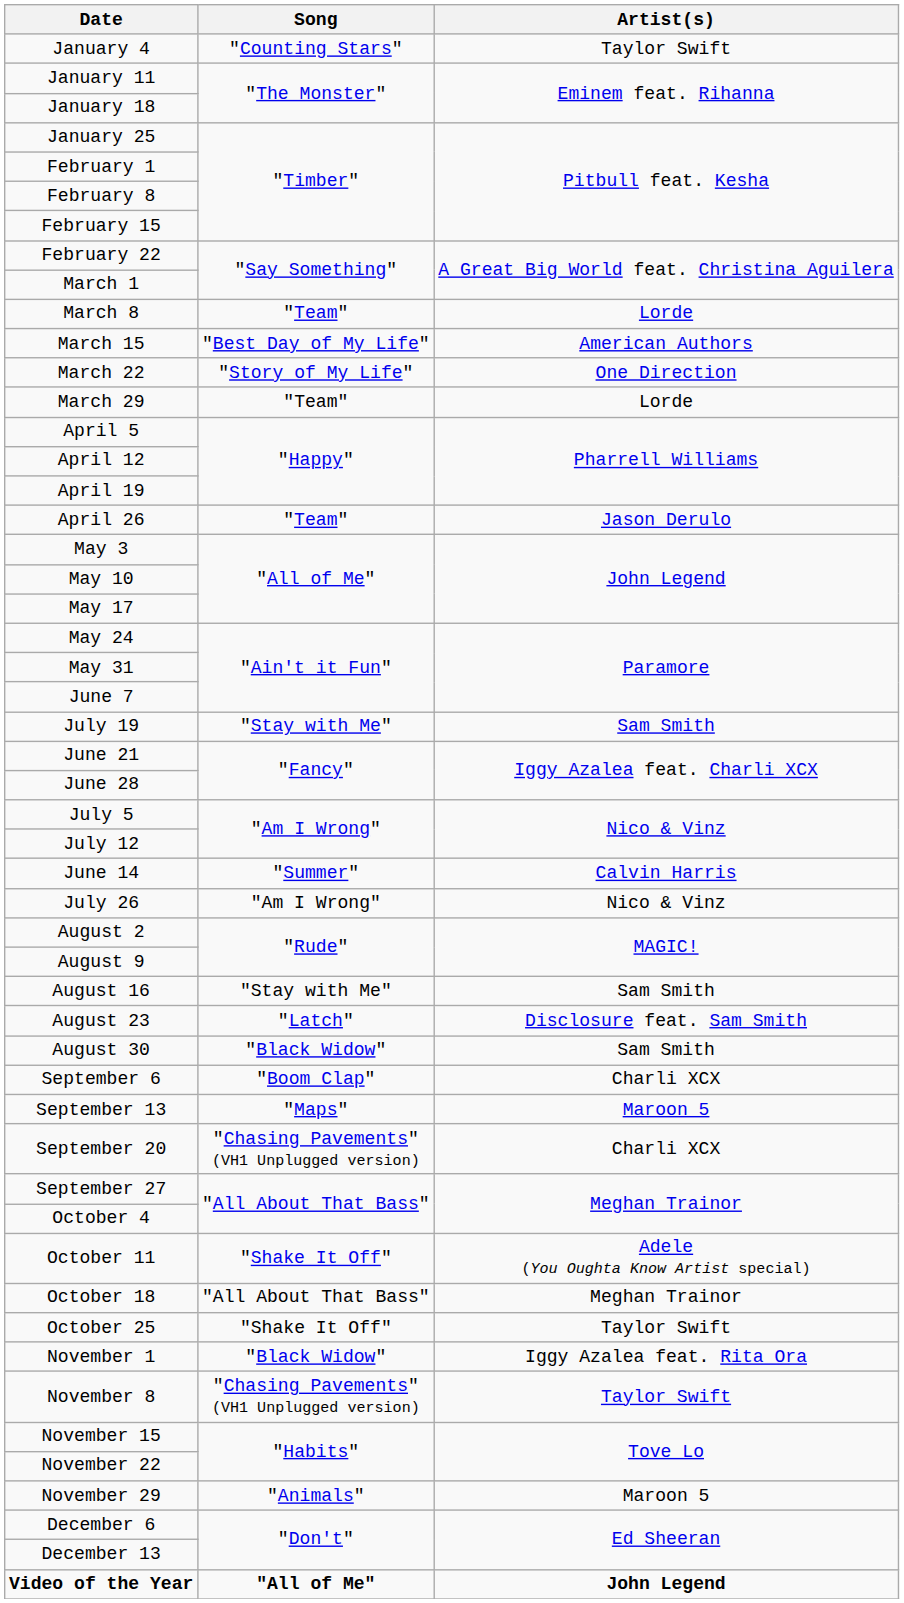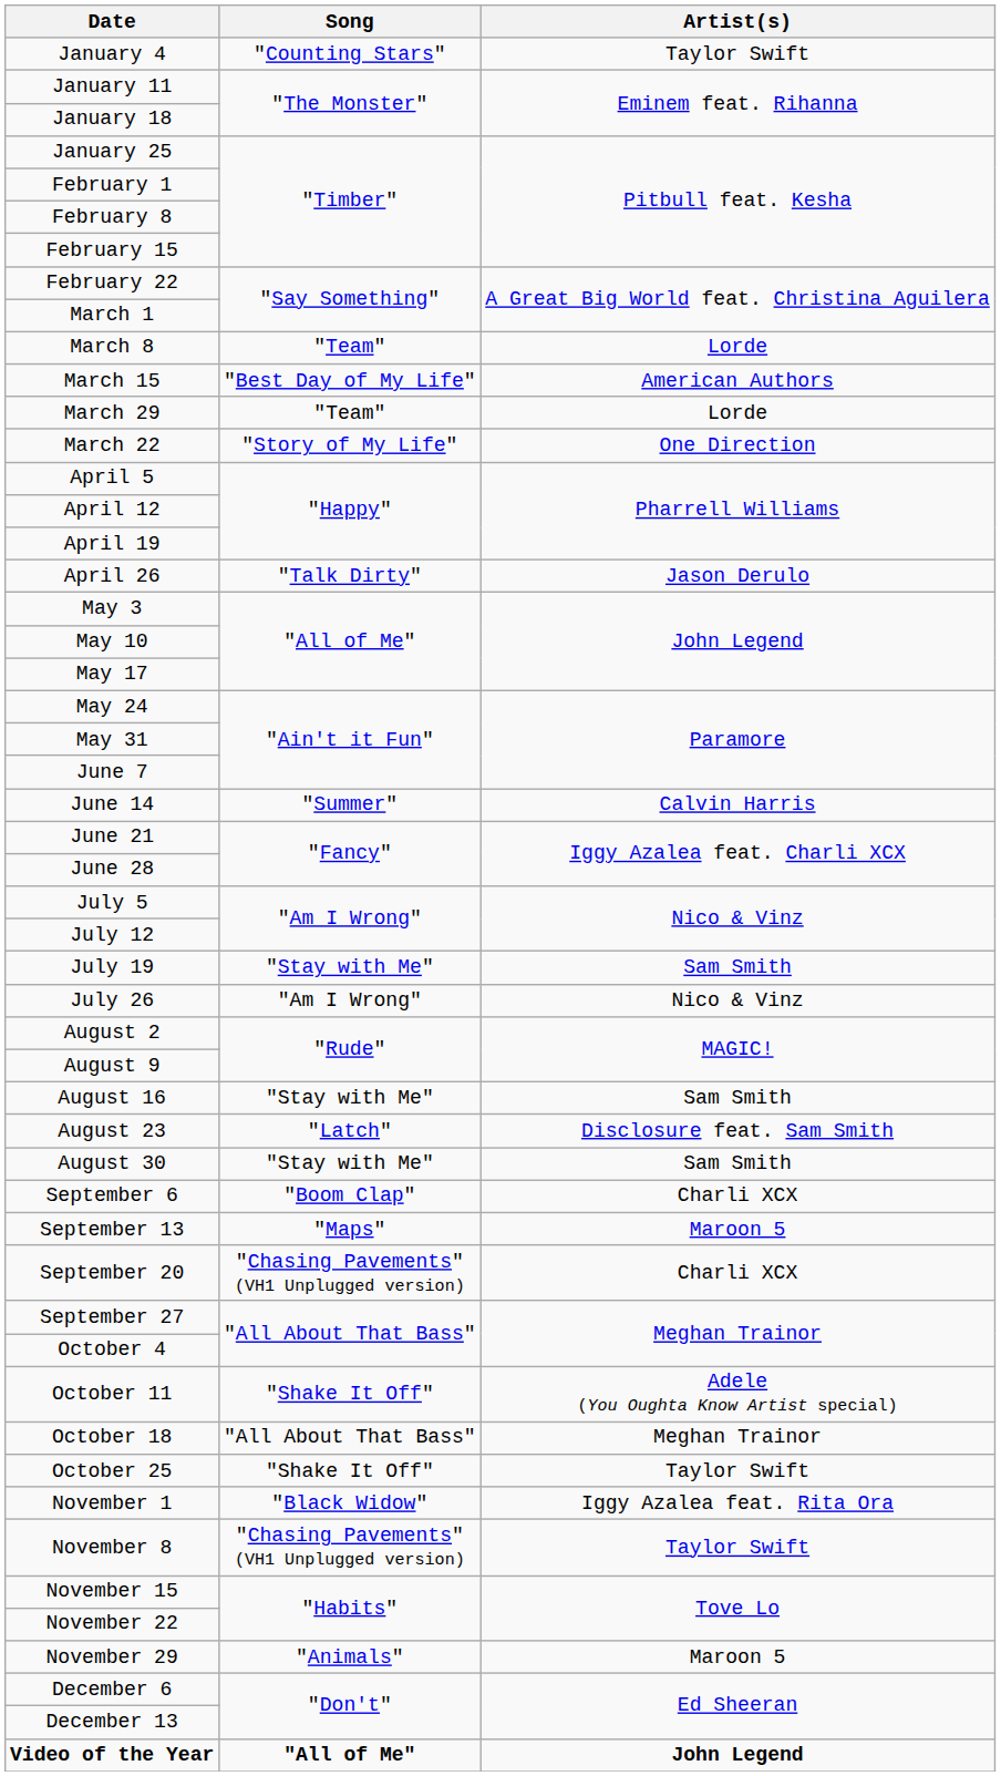 <table class="wikitable collapsible collapsed" style="text-align:center;">
 <tr>
 <th>Date</th>
 <th>Song</th>
 <th>Artist(s)</th>
 </tr>
 <tr>
 <td>January 4</td>
 <td>"<a href='#'>Counting Stars</a>"</td>
 <td>Taylor Swift</td>
 </tr>
 <tr>
 <td>January 11</td>
 <td rowspan="2">"<a href='#'>The Monster</a>"</td>
 <td rowspan="2"><a href='#'>Eminem</a> feat. <a href='#'>Rihanna</a></td>
 </tr>
 <tr>
 <td>January 18</td>
 </tr>
 <tr>
 <td>January 25</td>
 <td rowspan="4">"<a href='#'>Timber</a>"</td>
 <td rowspan="4"><a href='#'>Pitbull</a> feat. <a href='#'>Kesha</a></td>
 </tr>
 <tr>
 <td>February 1</td>
 </tr>
 <tr>
 <td>February 8</td>
 </tr>
 <tr>
 <td>February 15</td>
 </tr>
 <tr>
 <td>February 22</td>
 <td rowspan="2">"<a href='#'>Say Something</a>"</td>
 <td rowspan="2"><a href='#'>A Great Big World</a> feat. <a href='#'>Christina Aguilera</a></td>
 </tr>
 <tr>
 <td>March 1</td>
 </tr>
 <tr>
 <td>March 8</td>
 <td>"<a href='#'>Team</a>"</td>
 <td><a href='#'>Lorde</a></td>
 </tr>
 <tr>
 <td>March 15</td>
 <td>"<a href='#'>Best Day of My Life</a>"</td>
 <td><a href='#'>American Authors</a></td>
 </tr>
 <tr>
+<td>March 29</td>
+<td>"Team"</td>
+<td>Lorde</td>
+</tr>
+<tr>
 <td>March 22</td>
 <td>"<a href='#'>Story of My Life</a>"</td>
 <td><a href='#'>One Direction</a></td>
-</tr>
-<tr>
-<td>March 29</td>
-<td>"Team"</td>
-<td>Lorde</td>
 </tr>
 <tr>
 <td>April 5</td>
 <td rowspan="3">"<a href='#'>Happy</a>"</td>
 <td rowspan="3"><a href='#'>Pharrell Williams</a></td>
 </tr>
 <tr>
 <td>April 12</td>
 </tr>
 <tr>
 <td>April 19</td>
 </tr>
 <tr>
 <td>April 26</td>
-<td>"<a href='#'>Team</a>"</td>
+<td>"<a href='#'>Talk Dirty</a>"</td>
 <td><a href='#'>Jason Derulo</a></td>
 </tr>
 <tr>
 <td>May 3</td>
 <td rowspan="3">"<a href='#'>All of Me</a>"</td>
 <td rowspan="3"><a href='#'>John Legend</a></td>
 </tr>
 <tr>
 <td>May 10</td>
 </tr>
 <tr>
 <td>May 17</td>
 </tr>
 <tr>
 <td>May 24</td>
 <td rowspan="3">"<a href='#'>Ain't it Fun</a>"</td>
 <td rowspan="3"><a href='#'>Paramore</a></td>
 </tr>
 <tr>
 <td>May 31</td>
 </tr>
 <tr>
 <td>June 7</td>
 </tr>
 <tr>
-<td>July 19</td>
-<td>"<a href='#'>Stay with Me</a>"</td>
-<td><a href='#'>Sam Smith</a></td>
+<td>June 14</td>
+<td>"<a href='#'>Summer</a>"</td>
+<td><a href='#'>Calvin Harris</a></td>
 </tr>
 <tr>
 <td>June 21</td>
 <td rowspan="2">"<a href='#'>Fancy</a>"</td>
 <td rowspan="2"><a href='#'>Iggy Azalea</a> feat. <a href='#'>Charli XCX</a></td>
 </tr>
 <tr>
 <td>June 28</td>
 </tr>
 <tr>
 <td>July 5</td>
 <td rowspan="2">"<a href='#'>Am I Wrong</a>"</td>
 <td rowspan="2"><a href='#'>Nico & Vinz</a></td>
 </tr>
 <tr>
 <td>July 12</td>
 </tr>
 <tr>
-<td>June 14</td>
-<td>"<a href='#'>Summer</a>"</td>
-<td><a href='#'>Calvin Harris</a></td>
+<td>July 19</td>
+<td>"<a href='#'>Stay with Me</a>"</td>
+<td><a href='#'>Sam Smith</a></td>
 </tr>
 <tr>
 <td>July 26</td>
 <td>"Am I Wrong"</td>
 <td>Nico & Vinz</td>
 </tr>
 <tr>
 <td>August 2</td>
 <td rowspan="2">"<a href='#'>Rude</a>"</td>
 <td rowspan="2"><a href='#'>MAGIC!</a></td>
 </tr>
 <tr>
 <td>August 9</td>
 </tr>
 <tr>
 <td>August 16</td>
 <td>"Stay with Me"</td>
 <td>Sam Smith</td>
 </tr>
 <tr>
 <td>August 23</td>
 <td>"<a href='#'>Latch</a>"</td>
 <td><a href='#'>Disclosure</a> feat. <a href='#'>Sam Smith</a></td>
 </tr>
 <tr>
 <td>August 30</td>
-<td>"<a href='#'>Black Widow</a>"</td>
+<td>"Stay with Me"</td>
 <td>Sam Smith</td>
 </tr>
 <tr>
 <td>September 6</td>
 <td>"<a href='#'>Boom Clap</a>"</td>
 <td>Charli XCX</td>
 </tr>
 <tr>
 <td>September 13</td>
 <td>"<a href='#'>Maps</a>"</td>
 <td><a href='#'>Maroon 5</a></td>
 </tr>
 <tr>
 <td>September 20</td>
 <td>"<a href='#'>Chasing Pavements</a>" <br><small>(VH1 Unplugged version)</small></td>
 <td>Charli XCX</td>
 </tr>
 <tr>
 <td>September 27</td>
 <td rowspan="2">"<a href='#'>All About That Bass</a>"</td>
 <td rowspan="2"><a href='#'>Meghan Trainor</a></td>
 </tr>
 <tr>
 <td>October 4</td>
 </tr>
 <tr>
 <td>October 11</td>
 <td>"<a href='#'>Shake It Off</a>"</td>
 <td><a href='#'>Adele</a><br><small>(<em>You Oughta Know Artist</em> special)</small></td>
 </tr>
 <tr>
 <td>October 18</td>
 <td>"All About That Bass"</td>
 <td>Meghan Trainor</td>
 </tr>
 <tr>
 <td>October 25</td>
 <td>"Shake It Off"</td>
 <td>Taylor Swift</td>
 </tr>
 <tr>
 <td>November 1</td>
 <td>"<a href='#'>Black Widow</a>"</td>
 <td>Iggy Azalea feat. <a href='#'>Rita Ora</a></td>
 </tr>
 <tr>
 <td>November 8</td>
 <td>"<a href='#'>Chasing Pavements</a>" <br><small>(VH1 Unplugged version)</small></td>
 <td><a href='#'>Taylor Swift</a></td>
 </tr>
 <tr>
 <td>November 15</td>
 <td rowspan="2">"<a href='#'>Habits</a>"</td>
 <td rowspan="2"><a href='#'>Tove Lo</a></td>
 </tr>
 <tr>
 <td>November 22</td>
 </tr>
 <tr>
 <td>November 29</td>
 <td>"<a href='#'>Animals</a>"</td>
 <td>Maroon 5</td>
 </tr>
 <tr>
 <td>December 6</td>
 <td rowspan="2">"<a href='#'>Don't</a>"</td>
 <td rowspan="2"><a href='#'>Ed Sheeran</a></td>
 </tr>
 <tr>
 <td>December 13</td>
 </tr>
 <tr>
 <td><strong>Video of the Year</strong></td>
 <td><strong>"All of Me"</strong></td>
 <td><strong>John Legend</strong></td>
 </tr>
 </table>
